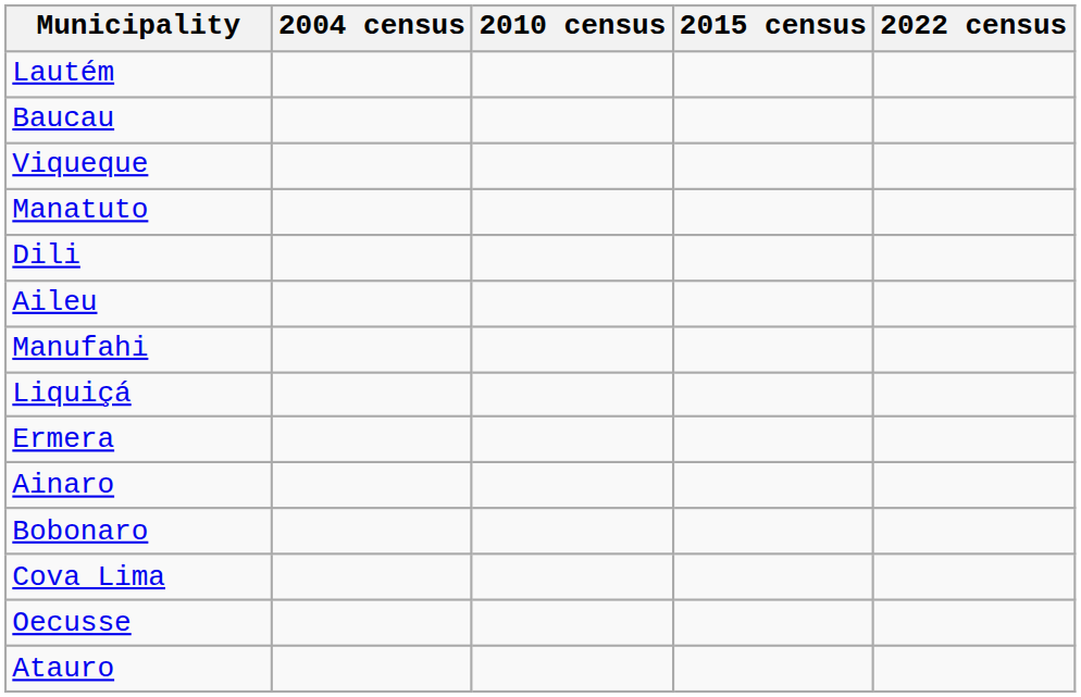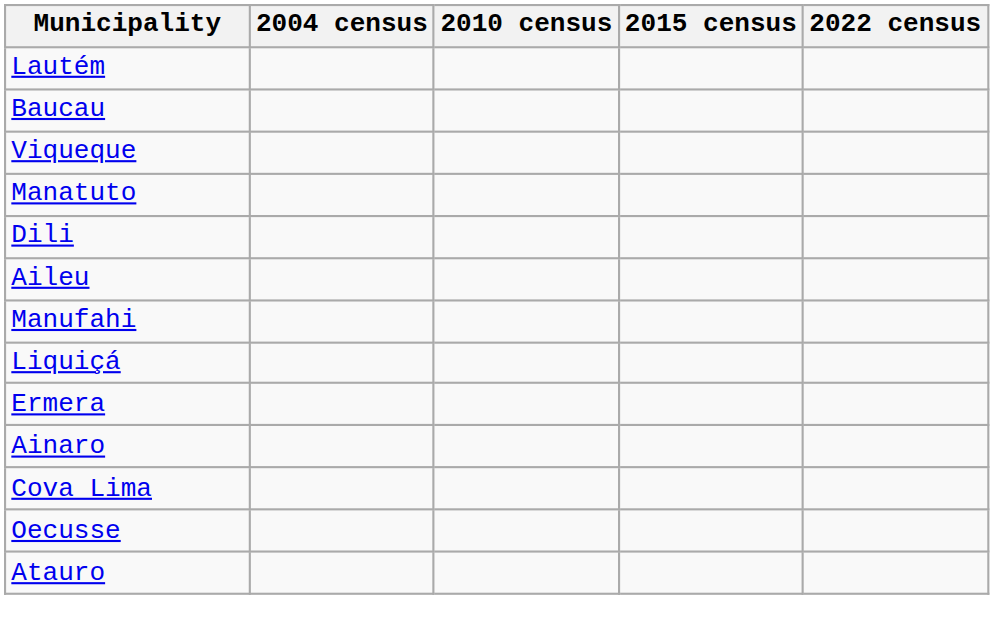 <table class="wikitable sortable" style="text-align: right; font-size: 95%;">
 <tr>
 <th width="110">Municipality</th>
 <th>2004 census</th>
 <th>2010 census</th>
 <th>2015 census</th>
 <th>2022 census</th>
 </tr>
 <tr>
 <td align="left"><a href='#'>Lautém</a></td>
 <td></td>
 <td></td>
 <td></td>
 <td></td>
 </tr>
 <tr>
 <td align="left"><a href='#'>Baucau</a></td>
 <td></td>
 <td></td>
 <td></td>
 <td></td>
 </tr>
 <tr>
 <td align="left"><a href='#'>Viqueque</a></td>
 <td></td>
 <td></td>
 <td></td>
 <td></td>
 </tr>
 <tr>
 <td align="left"><a href='#'>Manatuto</a></td>
 <td></td>
 <td></td>
 <td></td>
 <td></td>
 </tr>
 <tr>
 <td align="left"><a href='#'>Dili</a></td>
 <td></td>
 <td></td>
 <td></td>
 <td></td>
 </tr>
 <tr>
 <td align="left"><a href='#'>Aileu</a></td>
 <td></td>
 <td></td>
 <td></td>
 <td></td>
 </tr>
 <tr>
 <td align="left"><a href='#'>Manufahi</a></td>
 <td></td>
 <td></td>
 <td></td>
 <td></td>
 </tr>
 <tr>
 <td align="left"><a href='#'>Liquiçá</a></td>
 <td></td>
 <td></td>
 <td></td>
 <td></td>
 </tr>
 <tr>
 <td align="left"><a href='#'>Ermera</a></td>
 <td></td>
 <td></td>
 <td></td>
 <td></td>
 </tr>
 <tr>
 <td align="left"><a href='#'>Ainaro</a></td>
 <td></td>
 <td></td>
 <td></td>
 <td></td>
 </tr>
 <tr>
-<td align="left"><a href='#'>Bobonaro</a></td>
-<td></td>
-<td></td>
-<td></td>
-<td></td>
-</tr>
-<tr>
 <td align="left"><a href='#'>Cova Lima</a></td>
 <td></td>
 <td></td>
 <td></td>
 <td></td>
 </tr>
 <tr>
 <td align="left"><a href='#'>Oecusse</a></td>
 <td></td>
 <td></td>
 <td></td>
 <td></td>
 </tr>
 <tr>
 <td align="left"><a href='#'>Atauro</a></td>
 <td></td>
 <td></td>
 <td></td>
 <td></td>
 </tr>
 </table>
